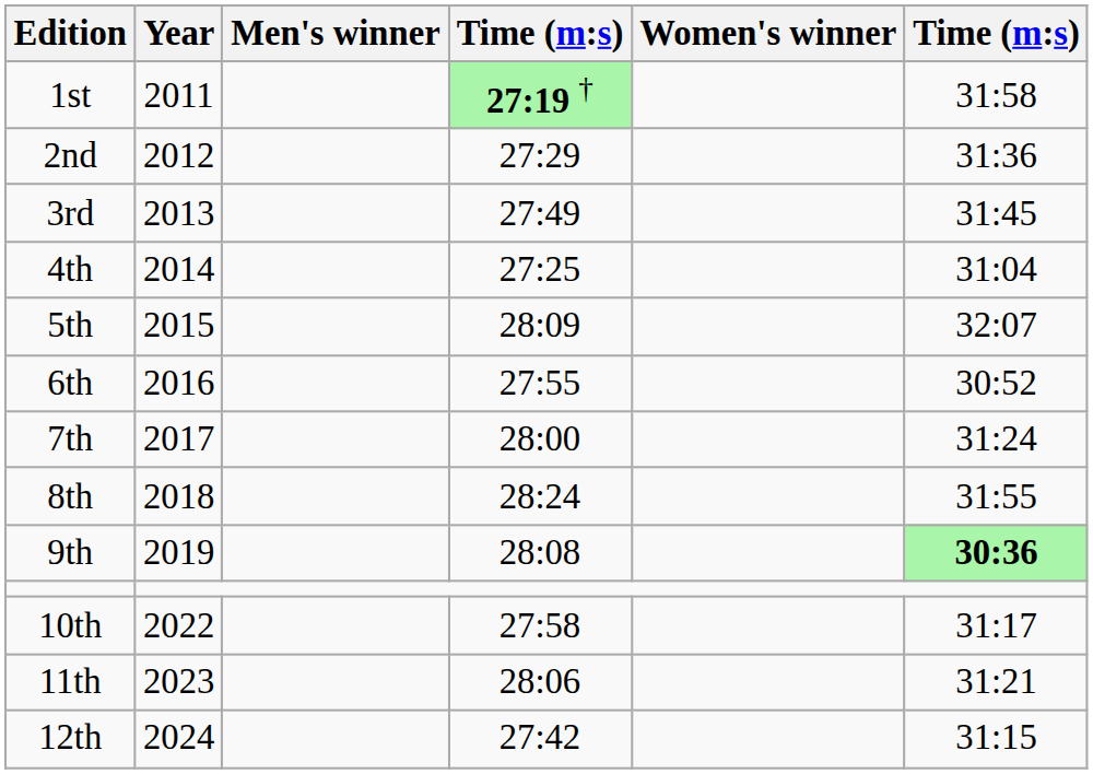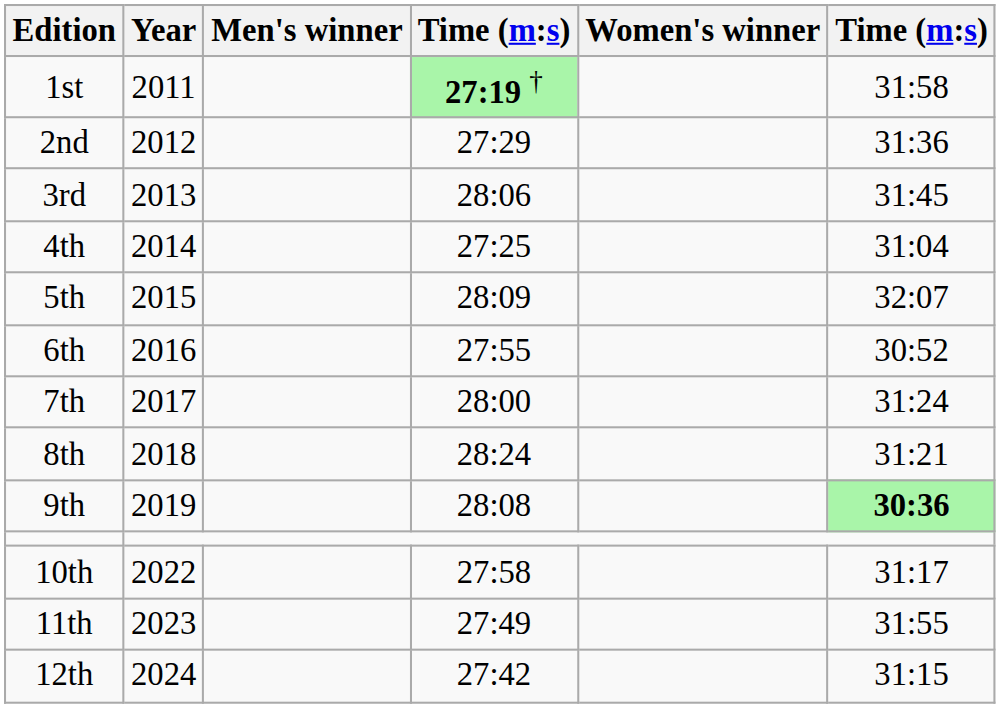 <table class="wikitable sortable" style="text-align:center">
 <tr>
 <th class=unsortable>Edition</th>
 <th>Year</th>
 <th class=unsortable>Men's winner</th>
 <th>Time (<a href='#'>m</a>:<a href='#'>s</a>)</th>
 <th class=unsortable>Women's winner</th>
 <th>Time (<a href='#'>m</a>:<a href='#'>s</a>)</th>
 </tr>
 <tr>
 <td>1st</td>
 <td>2011</td>
 <td align=left></td>
 <td bgcolor=#A9F5A9><strong>27:19</strong> <sup>†</sup></td>
 <td align=left></td>
 <td>31:58</td>
 </tr>
 <tr>
 <td>2nd</td>
 <td>2012</td>
 <td align=left></td>
 <td>27:29</td>
 <td align=left></td>
 <td>31:36</td>
 </tr>
 <tr>
 <td>3rd</td>
 <td>2013</td>
 <td align=left></td>
-<td>27:49</td>
+<td>28:06</td>
 <td align=left></td>
 <td>31:45</td>
 </tr>
 <tr>
 <td>4th</td>
 <td>2014</td>
 <td align=left></td>
 <td>27:25</td>
 <td align=left></td>
 <td>31:04</td>
 </tr>
 <tr>
 <td>5th</td>
 <td>2015</td>
 <td align=left></td>
 <td>28:09</td>
 <td align=left></td>
 <td>32:07</td>
 </tr>
 <tr>
 <td>6th</td>
 <td>2016</td>
 <td align=left></td>
 <td>27:55</td>
 <td align=left></td>
 <td>30:52</td>
 </tr>
 <tr>
 <td>7th</td>
 <td>2017</td>
 <td align=left></td>
 <td>28:00</td>
 <td align=left></td>
 <td>31:24</td>
 </tr>
 <tr>
 <td>8th</td>
 <td>2018</td>
 <td align=left></td>
 <td>28:24</td>
 <td align=left></td>
-<td>31:55</td>
+<td>31:21</td>
 </tr>
 <tr>
 <td>9th</td>
 <td>2019</td>
 <td align=left></td>
 <td>28:08</td>
 <td align=left></td>
 <td bgcolor=#A9F5A9><strong>30:36</strong></td>
 </tr>
 <tr>
 <td></td>
 </tr>
 <tr>
 <td>10th</td>
 <td>2022</td>
 <td align=left></td>
 <td>27:58</td>
 <td align=left></td>
 <td>31:17</td>
 </tr>
 <tr>
 <td>11th</td>
 <td>2023</td>
 <td align=left></td>
-<td>28:06</td>
+<td>27:49</td>
 <td align=left></td>
-<td>31:21</td>
+<td>31:55</td>
 </tr>
 <tr>
 <td>12th</td>
 <td>2024</td>
 <td align=left></td>
 <td>27:42</td>
 <td align=left></td>
 <td>31:15</td>
 </tr>
 </table>
